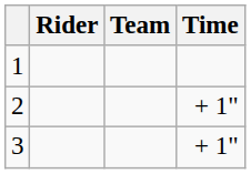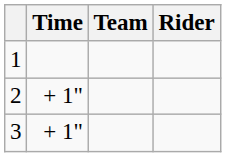 <table class="wikitable">
 <tr>
 <th></th>
+<th>Time</th>
+<th>Team</th>
 <th>Rider</th>
-<th>Team</th>
-<th>Time</th>
 </tr>
 <tr>
 <td>1</td>
+<td align="right"></td>
+<td></td>
 <td> </td>
-<td></td>
-<td align="right"></td>
 </tr>
 <tr>
 <td>2</td>
+<td align="right">+ 1"</td>
 <td></td>
 <td></td>
-<td align="right">+ 1"</td>
 </tr>
 <tr>
 <td>3</td>
+<td align="right">+ 1"</td>
 <td></td>
 <td></td>
-<td align="right">+ 1"</td>
 </tr>
 </table>
